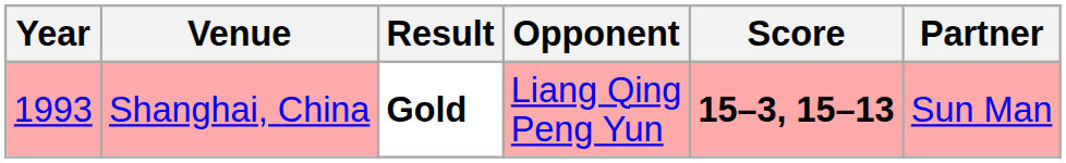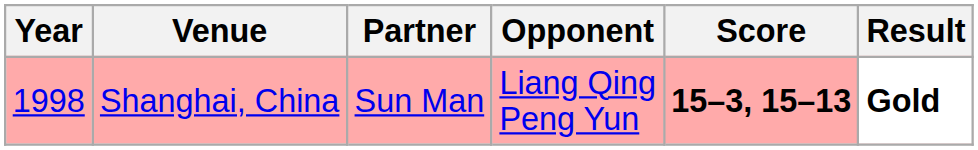 <table class="sortable wikitable" style="font-size: 90%;">
 <tr>
 <th>Year</th>
 <th>Venue</th>
-<th>Result</th>
+<th>Partner</th>
 <th>Opponent</th>
 <th>Score</th>
-<th>Partner</th>
+<th>Result</th>
 </tr>
 <tr style="background:#FFAAAA">
-<td align="center"><a href='#'>1993</a></td>
+<td align="center"><a href='#'>1998</a></td>
 <td align="left"><a href='#'>Shanghai, China</a></td>
-<td style="text-align:left; background:white"> <strong>Gold</strong></td>
+<td align="left"> <a href='#'>Sun Man</a></td>
 <td align="left"> <a href='#'>Liang Qing</a> <br>  <a href='#'>Peng Yun</a></td>
 <td align="left"><strong>15–3, 15–13</strong></td>
-<td align="left"> <a href='#'>Sun Man</a></td>
+<td style="text-align:left; background:white"> <strong>Gold</strong></td>
 </tr>
 </table>
